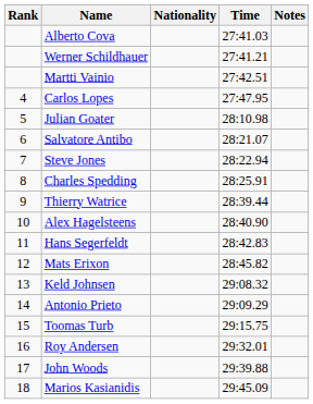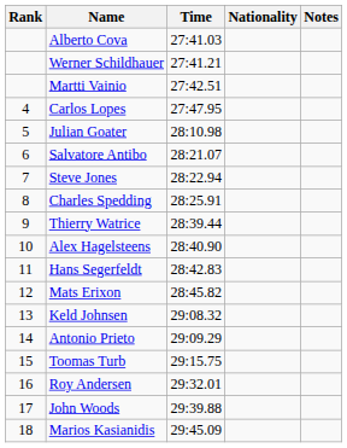 <table class="wikitable sortable" style="text-align:center">
 <tr>
 <th>Rank</th>
 <th>Name</th>
+<th>Time</th>
 <th>Nationality</th>
-<th>Time</th>
 <th>Notes</th>
 </tr>
 <tr>
 <td></td>
 <td align=left><a href='#'>Alberto Cova</a></td>
+<td>27:41.03</td>
 <td align=left></td>
-<td>27:41.03</td>
 <td></td>
 </tr>
 <tr>
 <td></td>
 <td align=left><a href='#'>Werner Schildhauer</a></td>
+<td>27:41.21</td>
 <td align=left></td>
-<td>27:41.21</td>
 <td></td>
 </tr>
 <tr>
 <td></td>
 <td align=left><a href='#'>Martti Vainio</a></td>
+<td>27:42.51</td>
 <td align=left></td>
-<td>27:42.51</td>
 <td></td>
 </tr>
 <tr>
 <td>4</td>
 <td align=left><a href='#'>Carlos Lopes</a></td>
+<td>27:47.95</td>
 <td align=left></td>
-<td>27:47.95</td>
 <td></td>
 </tr>
 <tr>
 <td>5</td>
 <td align=left><a href='#'>Julian Goater</a></td>
+<td>28:10.98</td>
 <td align=left></td>
-<td>28:10.98</td>
 <td></td>
 </tr>
 <tr>
 <td>6</td>
 <td align=left><a href='#'>Salvatore Antibo</a></td>
+<td>28:21.07</td>
 <td align=left></td>
-<td>28:21.07</td>
 <td></td>
 </tr>
 <tr>
 <td>7</td>
 <td align=left><a href='#'>Steve Jones</a></td>
+<td>28:22.94</td>
 <td align=left></td>
-<td>28:22.94</td>
 <td></td>
 </tr>
 <tr>
 <td>8</td>
 <td align=left><a href='#'>Charles Spedding</a></td>
+<td>28:25.91</td>
 <td align=left></td>
-<td>28:25.91</td>
 <td></td>
 </tr>
 <tr>
 <td>9</td>
 <td align=left><a href='#'>Thierry Watrice</a></td>
+<td>28:39.44</td>
 <td align=left></td>
-<td>28:39.44</td>
 <td></td>
 </tr>
 <tr>
 <td>10</td>
 <td align=left><a href='#'>Alex Hagelsteens</a></td>
+<td>28:40.90</td>
 <td align=left></td>
-<td>28:40.90</td>
 <td></td>
 </tr>
 <tr>
 <td>11</td>
 <td align=left><a href='#'>Hans Segerfeldt</a></td>
+<td>28:42.83</td>
 <td align=left></td>
-<td>28:42.83</td>
 <td></td>
 </tr>
 <tr>
 <td>12</td>
 <td align=left><a href='#'>Mats Erixon</a></td>
+<td>28:45.82</td>
 <td align=left></td>
-<td>28:45.82</td>
 <td></td>
 </tr>
 <tr>
 <td>13</td>
 <td align=left><a href='#'>Keld Johnsen</a></td>
+<td>29:08.32</td>
 <td align=left></td>
-<td>29:08.32</td>
 <td></td>
 </tr>
 <tr>
 <td>14</td>
 <td align=left><a href='#'>Antonio Prieto</a></td>
+<td>29:09.29</td>
 <td align=left></td>
-<td>29:09.29</td>
 <td></td>
 </tr>
 <tr>
 <td>15</td>
 <td align=left><a href='#'>Toomas Turb</a></td>
+<td>29:15.75</td>
 <td align=left></td>
-<td>29:15.75</td>
 <td></td>
 </tr>
 <tr>
 <td>16</td>
 <td align=left><a href='#'>Roy Andersen</a></td>
+<td>29:32.01</td>
 <td align=left></td>
-<td>29:32.01</td>
 <td></td>
 </tr>
 <tr>
 <td>17</td>
 <td align=left><a href='#'>John Woods</a></td>
+<td>29:39.88</td>
 <td align=left></td>
-<td>29:39.88</td>
 <td></td>
 </tr>
 <tr>
 <td>18</td>
 <td align=left><a href='#'>Marios Kasianidis</a></td>
+<td>29:45.09</td>
 <td align=left></td>
-<td>29:45.09</td>
 <td></td>
 </tr>
 </table>
